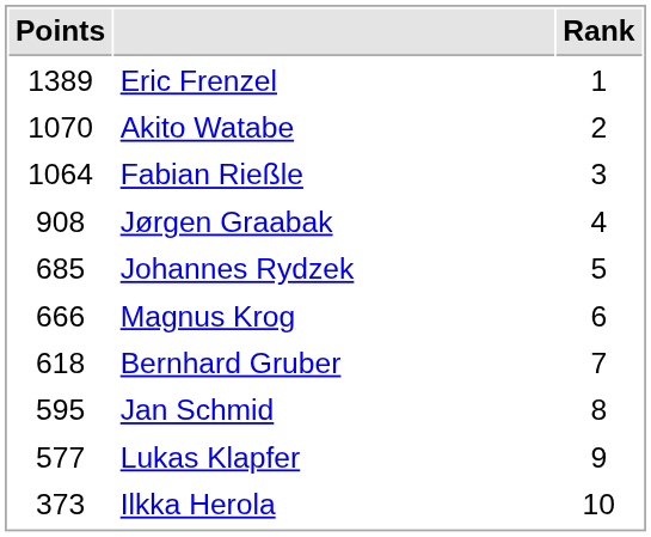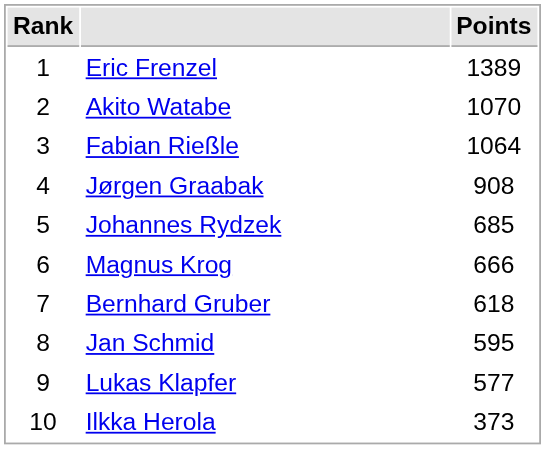 <table cellspacing="1" cellpadding="3" style="border:1px solid #AAAAAA;font-size:86%">
 <tr bgcolor="#E4E4E4">
+<th style="border-bottom:1px solid #AAAAAA" width=10>Rank</th>
+<th style="border-bottom:1px solid #AAAAAA" width=200></th>
 <th style="border-bottom:1px solid #AAAAAA" width=20>Points</th>
-<th style="border-bottom:1px solid #AAAAAA" width=200></th>
-<th style="border-bottom:1px solid #AAAAAA" width=10>Rank</th>
 </tr>
 <tr align="center">
+<td>1</td>
+<td align="left"> <a href='#'>Eric Frenzel</a></td>
 <td>1389</td>
-<td align="left"> <a href='#'>Eric Frenzel</a></td>
-<td>1</td>
 </tr>
 <tr align="center">
+<td>2</td>
+<td align="left"> <a href='#'>Akito Watabe</a></td>
 <td>1070</td>
-<td align="left"> <a href='#'>Akito Watabe</a></td>
-<td>2</td>
 </tr>
 <tr align="center">
+<td>3</td>
+<td align="left"> <a href='#'>Fabian Rießle</a></td>
 <td>1064</td>
-<td align="left"> <a href='#'>Fabian Rießle</a></td>
-<td>3</td>
 </tr>
 <tr align="center">
+<td>4</td>
+<td align="left"> <a href='#'>Jørgen Graabak</a></td>
 <td>908</td>
-<td align="left"> <a href='#'>Jørgen Graabak</a></td>
-<td>4</td>
 </tr>
 <tr align="center">
+<td>5</td>
+<td align="left"> <a href='#'>Johannes Rydzek</a></td>
 <td>685</td>
-<td align="left"> <a href='#'>Johannes Rydzek</a></td>
-<td>5</td>
 </tr>
 <tr align="center">
+<td>6</td>
+<td align="left"> <a href='#'>Magnus Krog</a></td>
 <td>666</td>
-<td align="left"> <a href='#'>Magnus Krog</a></td>
-<td>6</td>
 </tr>
 <tr align="center">
+<td>7</td>
+<td align="left"> <a href='#'>Bernhard Gruber</a></td>
 <td>618</td>
-<td align="left"> <a href='#'>Bernhard Gruber</a></td>
-<td>7</td>
 </tr>
 <tr align="center">
+<td>8</td>
+<td align="left"> <a href='#'>Jan Schmid</a></td>
 <td>595</td>
-<td align="left"> <a href='#'>Jan Schmid</a></td>
-<td>8</td>
 </tr>
 <tr align="center">
+<td>9</td>
+<td align="left"> <a href='#'>Lukas Klapfer</a></td>
 <td>577</td>
-<td align="left"> <a href='#'>Lukas Klapfer</a></td>
-<td>9</td>
 </tr>
 <tr align="center">
+<td>10</td>
+<td align="left"> <a href='#'>Ilkka Herola</a></td>
 <td>373</td>
-<td align="left"> <a href='#'>Ilkka Herola</a></td>
-<td>10</td>
 </tr>
 </table>
